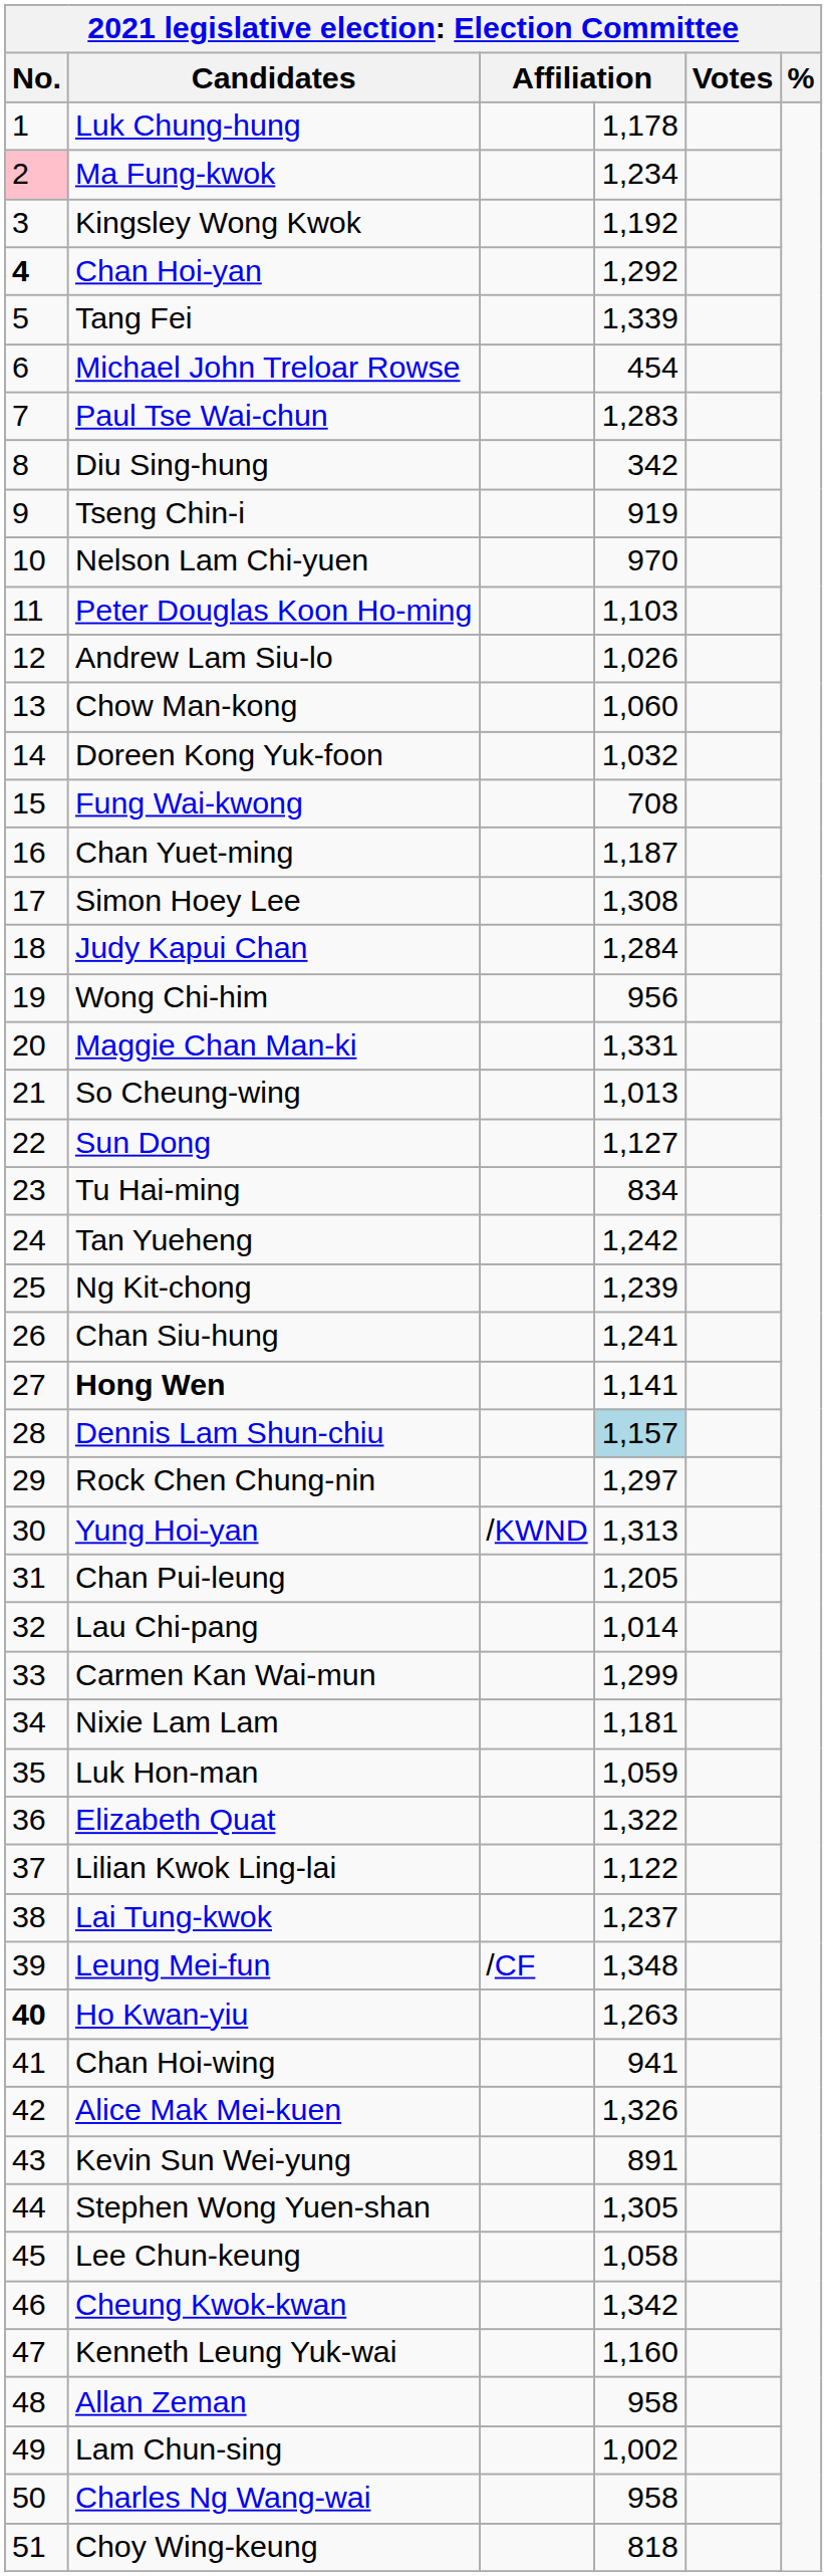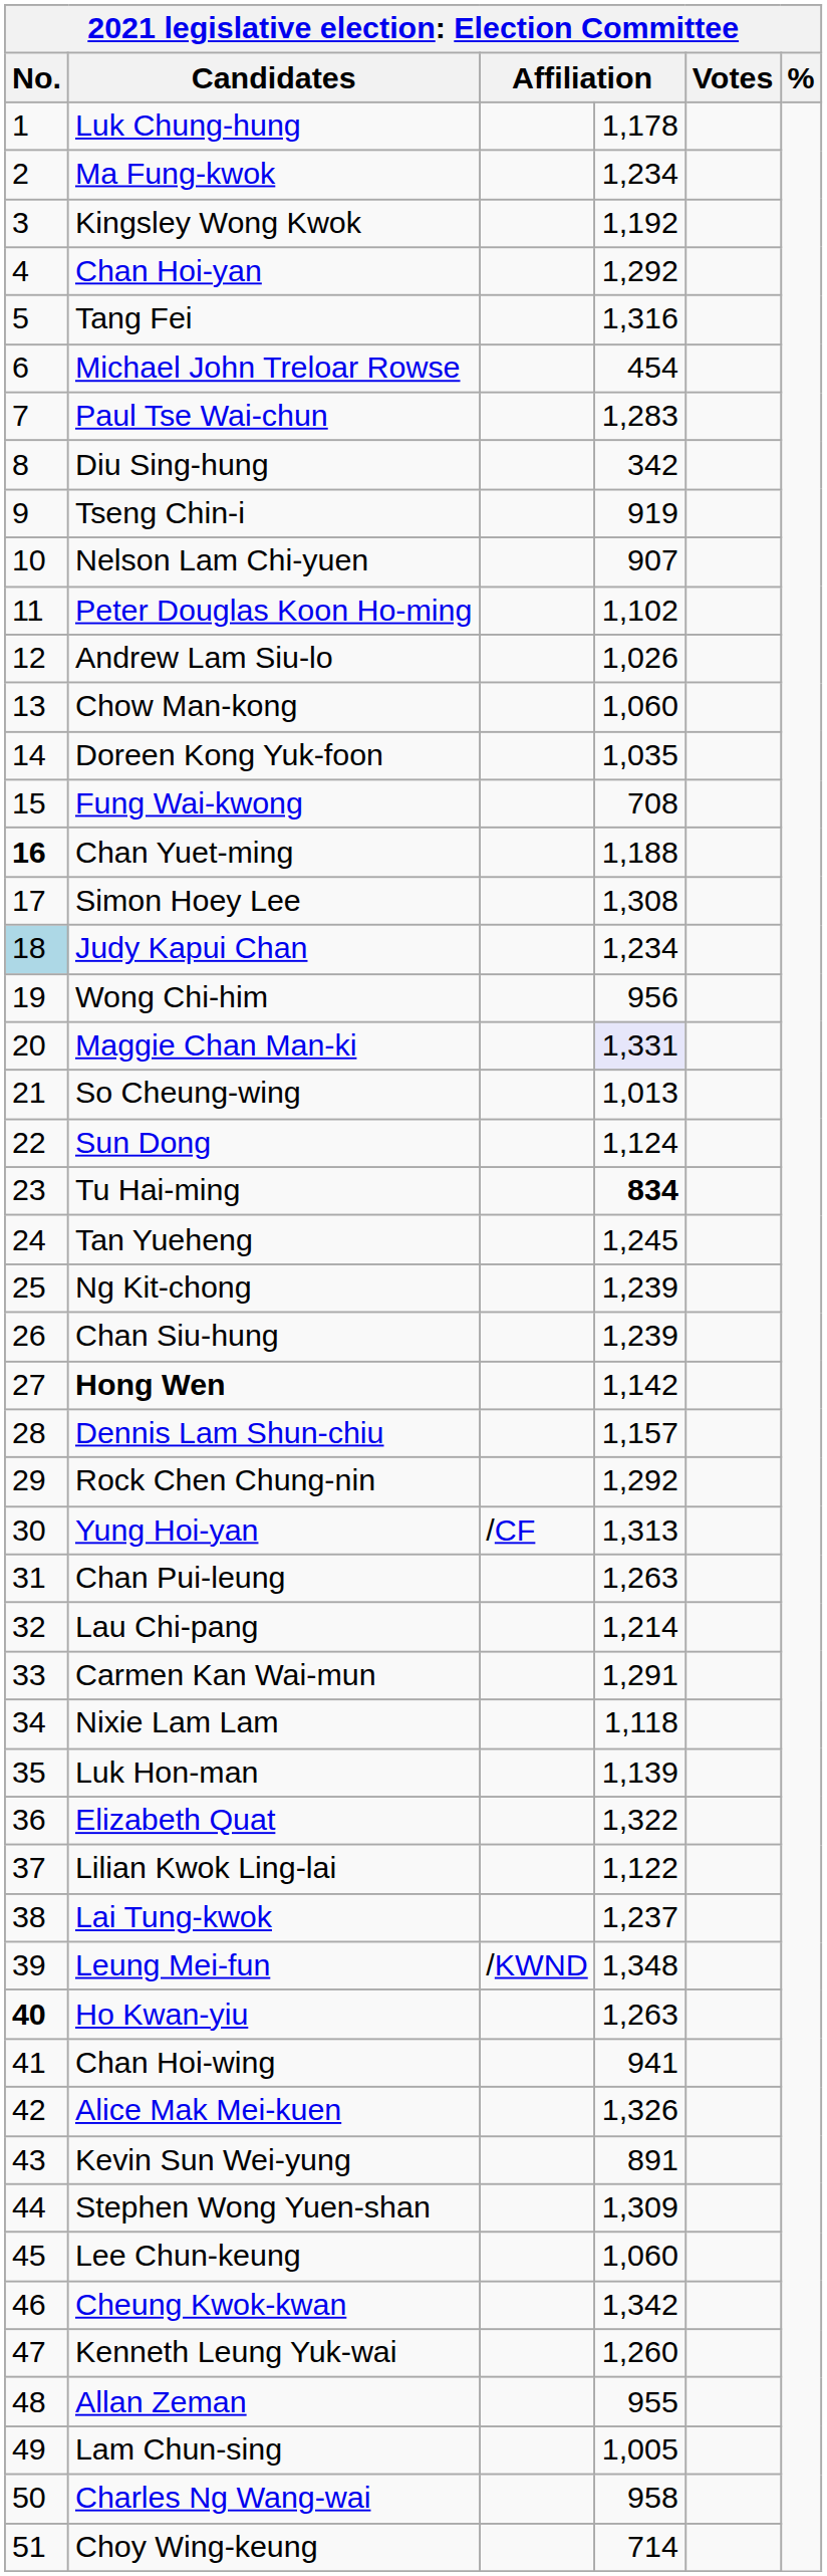 <table class="wikitable sortable">
 <tr>
 <td colspan="6" style="background-color:#f2f2f2;margin-bottom:-1px;border:1px solid #aaa;padding:.2em .4em;margin-left:auto;margin-right:auto;text-align:center"><strong><a href='#'>2021 legislative election</a>: <a href='#'>Election Committee</a></strong></td>
 </tr>
 <tr>
 <th>No.</th>
 <th colspan=1>Candidates</th>
 <th colspan=2>Affiliation</th>
 <th>Votes</th>
 <th>%</th>
 </tr>
 <tr>
 <td>1</td>
 <td><a href='#'>Luk Chung-hung</a></td>
 <td></td>
 <td align=right>1,178</td>
 <td align=right></td>
 </tr>
 <tr>
-<td style="background: pink;">2</td>
+<td>2</td>
 <td><a href='#'>Ma Fung-kwok</a></td>
 <td></td>
 <td align=right>1,234</td>
 <td align=right></td>
 </tr>
 <tr>
 <td>3</td>
 <td>Kingsley Wong Kwok</td>
 <td></td>
 <td align=right>1,192</td>
 <td align=right></td>
 </tr>
 <tr>
-<td><strong>4</strong></td>
+<td>4</td>
 <td><a href='#'>Chan Hoi-yan</a></td>
 <td></td>
 <td align=right>1,292</td>
 <td align=right></td>
 </tr>
 <tr>
 <td>5</td>
 <td>Tang Fei</td>
 <td></td>
-<td align=right>1,339</td>
+<td align=right>1,316</td>
 <td align=right></td>
 </tr>
 <tr>
 <td>6</td>
 <td><a href='#'>Michael John Treloar Rowse</a></td>
 <td></td>
 <td align=right>454</td>
 <td align=right></td>
 </tr>
 <tr>
 <td>7</td>
 <td><a href='#'>Paul Tse Wai-chun</a></td>
 <td></td>
 <td align=right>1,283</td>
 <td align=right></td>
 </tr>
 <tr>
 <td>8</td>
 <td>Diu Sing-hung</td>
 <td></td>
 <td align=right>342</td>
 <td align=right></td>
 </tr>
 <tr>
 <td>9</td>
 <td>Tseng Chin-i</td>
 <td></td>
 <td align=right>919</td>
 <td align=right></td>
 </tr>
 <tr>
 <td>10</td>
 <td>Nelson Lam Chi-yuen</td>
 <td></td>
-<td align=right>970</td>
+<td align=right>907</td>
 <td align=right></td>
 </tr>
 <tr>
 <td>11</td>
 <td><a href='#'>Peter Douglas Koon Ho-ming</a></td>
 <td></td>
-<td align=right>1,103</td>
+<td align=right>1,102</td>
 <td align=right></td>
 </tr>
 <tr>
 <td>12</td>
 <td>Andrew Lam Siu-lo</td>
 <td></td>
 <td align=right>1,026</td>
 <td align=right></td>
 </tr>
 <tr>
 <td>13</td>
 <td>Chow Man-kong</td>
 <td></td>
 <td align=right>1,060</td>
 <td align=right></td>
 </tr>
 <tr>
 <td>14</td>
 <td>Doreen Kong Yuk-foon</td>
 <td></td>
-<td align=right>1,032</td>
+<td align=right>1,035</td>
 <td align=right></td>
 </tr>
 <tr>
 <td>15</td>
 <td><a href='#'>Fung Wai-kwong</a></td>
 <td></td>
 <td align="right">708</td>
 <td align="right"></td>
 </tr>
 <tr>
-<td>16</td>
+<td><strong>16</strong></td>
 <td>Chan Yuet-ming</td>
 <td></td>
-<td align=right>1,187</td>
+<td align=right>1,188</td>
 <td align=right></td>
 </tr>
 <tr>
 <td>17</td>
 <td>Simon Hoey Lee</td>
 <td></td>
 <td align=right>1,308</td>
 <td align=right></td>
 </tr>
 <tr>
-<td>18</td>
+<td style="background: lightblue;">18</td>
 <td><a href='#'>Judy Kapui Chan</a></td>
 <td></td>
-<td align="right">1,284</td>
+<td align="right">1,234</td>
 <td align="right"></td>
 </tr>
 <tr>
 <td>19</td>
 <td>Wong Chi-him</td>
 <td></td>
 <td align="right">956</td>
 <td align="right"></td>
 </tr>
 <tr>
 <td>20</td>
 <td><a href='#'>Maggie Chan Man-ki</a></td>
 <td></td>
-<td align="right">1,331</td>
+<td align="right" style="background: lavender;">1,331</td>
 <td align="right"></td>
 </tr>
 <tr>
 <td>21</td>
 <td>So Cheung-wing</td>
 <td></td>
 <td align="right">1,013</td>
 <td align="right"></td>
 </tr>
 <tr>
 <td>22</td>
 <td><a href='#'>Sun Dong</a></td>
 <td></td>
-<td align="right">1,127</td>
+<td align="right">1,124</td>
 <td align="right"></td>
 </tr>
 <tr>
 <td>23</td>
 <td>Tu Hai-ming</td>
 <td></td>
-<td align="right">834</td>
+<td align="right"><strong>834</strong></td>
 <td align="right"></td>
 </tr>
 <tr>
 <td>24</td>
 <td>Tan Yueheng</td>
 <td></td>
-<td align="right">1,242</td>
+<td align="right">1,245</td>
 <td align="right"></td>
 </tr>
 <tr>
 <td>25</td>
 <td>Ng Kit-chong</td>
 <td></td>
 <td align="right">1,239</td>
 <td align="right"></td>
 </tr>
 <tr>
 <td>26</td>
 <td>Chan Siu-hung</td>
 <td></td>
-<td align=right>1,241</td>
+<td align=right>1,239</td>
 <td align=right></td>
 </tr>
 <tr>
 <td>27</td>
 <td><strong>Hong Wen</strong></td>
 <td></td>
-<td align="right">1,141</td>
+<td align="right">1,142</td>
 <td align="right"></td>
 </tr>
 <tr>
 <td>28</td>
 <td><a href='#'>Dennis Lam Shun-chiu</a></td>
 <td></td>
-<td align=right style="background: lightblue;">1,157</td>
+<td align=right>1,157</td>
 <td align=right></td>
 </tr>
 <tr>
 <td>29</td>
 <td>Rock Chen Chung-nin</td>
 <td></td>
-<td align=right>1,297</td>
+<td align=right>1,292</td>
 <td align=right></td>
 </tr>
 <tr>
 <td>30</td>
 <td><a href='#'>Yung Hoi-yan</a></td>
-<td>/<a href='#'>KWND</a></td>
+<td>/<a href='#'>CF</a></td>
 <td align="right">1,313</td>
 <td align="right"></td>
 </tr>
 <tr>
 <td>31</td>
 <td>Chan Pui-leung</td>
 <td></td>
-<td align="right">1,205</td>
+<td align="right">1,263</td>
 <td align="right"></td>
 </tr>
 <tr>
 <td>32</td>
 <td>Lau Chi-pang</td>
 <td></td>
-<td align="right">1,014</td>
+<td align="right">1,214</td>
 <td align="right"></td>
 </tr>
 <tr>
 <td>33</td>
 <td>Carmen Kan Wai-mun</td>
 <td></td>
-<td align="right">1,299</td>
+<td align="right">1,291</td>
 <td align="right"></td>
 </tr>
 <tr>
 <td>34</td>
 <td>Nixie Lam Lam</td>
 <td></td>
-<td align="right">1,181</td>
+<td align="right">1,118</td>
 <td align="right"></td>
 </tr>
 <tr>
 <td>35</td>
 <td>Luk Hon-man</td>
 <td></td>
-<td align="right">1,059</td>
+<td align="right">1,139</td>
 <td align="right"></td>
 </tr>
 <tr>
 <td>36</td>
 <td><a href='#'>Elizabeth Quat</a></td>
 <td></td>
 <td align="right">1,322</td>
 <td align="right"></td>
 </tr>
 <tr>
 <td>37</td>
 <td>Lilian Kwok Ling-lai</td>
 <td></td>
 <td align="right">1,122</td>
 <td align="right"></td>
 </tr>
 <tr>
 <td>38</td>
 <td><a href='#'>Lai Tung-kwok</a></td>
 <td></td>
 <td align="right">1,237</td>
 <td align="right"></td>
 </tr>
 <tr>
 <td>39</td>
 <td><a href='#'>Leung Mei-fun</a></td>
-<td>/<a href='#'>CF</a></td>
+<td>/<a href='#'>KWND</a></td>
 <td align="right">1,348</td>
 <td align="right"></td>
 </tr>
 <tr>
 <td><strong>40</strong></td>
 <td><a href='#'>Ho Kwan-yiu</a></td>
 <td></td>
 <td align="right">1,263</td>
 <td align="right"></td>
 </tr>
 <tr>
 <td>41</td>
 <td>Chan Hoi-wing</td>
 <td></td>
 <td align="right">941</td>
 <td align="right"></td>
 </tr>
 <tr>
 <td>42</td>
 <td><a href='#'>Alice Mak Mei-kuen</a></td>
 <td></td>
 <td align="right">1,326</td>
 <td align="right"></td>
 </tr>
 <tr>
 <td>43</td>
 <td>Kevin Sun Wei-yung</td>
 <td></td>
 <td align="right">891</td>
 <td align="right"></td>
 </tr>
 <tr>
 <td>44</td>
 <td>Stephen Wong Yuen-shan</td>
 <td></td>
-<td align="right">1,305</td>
+<td align="right">1,309</td>
 <td align="right"></td>
 </tr>
 <tr>
 <td>45</td>
 <td>Lee Chun-keung</td>
 <td></td>
-<td align="right">1,058</td>
+<td align="right">1,060</td>
 <td align="right"></td>
 </tr>
 <tr>
 <td>46</td>
 <td><a href='#'>Cheung Kwok-kwan</a></td>
 <td></td>
 <td align="right">1,342</td>
 <td align="right"></td>
 </tr>
 <tr>
 <td>47</td>
 <td>Kenneth Leung Yuk-wai</td>
 <td></td>
-<td align="right">1,160</td>
+<td align="right">1,260</td>
 <td align="right"></td>
 </tr>
 <tr>
 <td>48</td>
 <td><a href='#'>Allan Zeman</a></td>
 <td></td>
-<td align="right">958</td>
+<td align="right">955</td>
 <td align="right"></td>
 </tr>
 <tr>
 <td>49</td>
 <td>Lam Chun-sing</td>
 <td></td>
-<td align="right">1,002</td>
+<td align="right">1,005</td>
 <td align="right"></td>
 </tr>
 <tr>
 <td>50</td>
 <td><a href='#'>Charles Ng Wang-wai</a></td>
 <td></td>
 <td align=right>958</td>
 <td align=right></td>
 </tr>
 <tr>
 <td>51</td>
 <td>Choy Wing-keung</td>
 <td></td>
-<td align="right">818</td>
+<td align="right">714</td>
 <td align="right"></td>
 </tr>
 <tr>
 </tr>
 </table>
